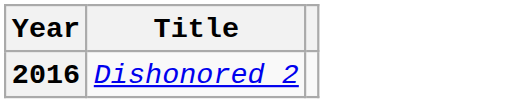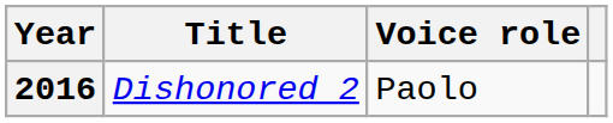 <table class="wikitable plainrowheaders" style="margin-right: 0;">
 <tr>
 <th scope="col">Year</th>
 <th scope="col">Title</th>
+<th scope="col">Voice role</th>
 <th scope="col"></th>
 </tr>
 <tr>
 <th scope="row">2016</th>
 <td><em><a href='#'>Dishonored 2</a></em></td>
+<td>Paolo</td>
 <td style="text-align: center;"></td>
 </tr>
 </table>
